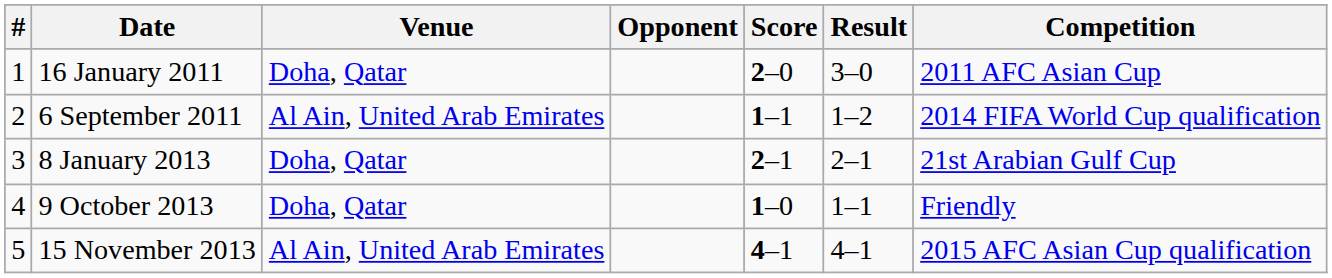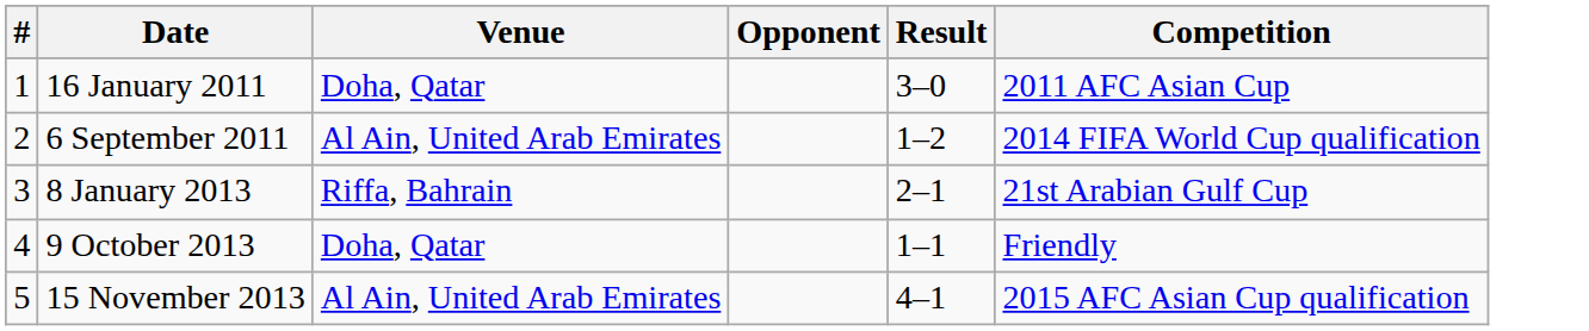 <table class="wikitable">
 <tr>
 <th>#</th>
 <th>Date</th>
 <th>Venue</th>
 <th>Opponent</th>
-<th>Score</th>
 <th>Result</th>
 <th>Competition</th>
 </tr>
 <tr>
 <td>1</td>
 <td>16 January 2011</td>
 <td><a href='#'>Doha</a>, <a href='#'>Qatar</a></td>
 <td></td>
-<td><strong>2</strong>–0</td>
 <td>3–0</td>
 <td><a href='#'>2011 AFC Asian Cup</a></td>
 </tr>
 <tr>
 <td>2</td>
 <td>6 September 2011</td>
 <td><a href='#'>Al Ain</a>, <a href='#'>United Arab Emirates</a></td>
 <td></td>
-<td><strong>1</strong>–1</td>
 <td>1–2</td>
 <td><a href='#'>2014 FIFA World Cup qualification</a></td>
 </tr>
 <tr>
 <td>3</td>
 <td>8 January 2013</td>
-<td><a href='#'>Doha</a>, <a href='#'>Qatar</a></td>
+<td><a href='#'>Riffa</a>, <a href='#'>Bahrain</a></td>
 <td></td>
-<td><strong>2</strong>–1</td>
 <td>2–1</td>
 <td><a href='#'>21st Arabian Gulf Cup</a></td>
 </tr>
 <tr>
 <td>4</td>
 <td>9 October 2013</td>
 <td><a href='#'>Doha</a>, <a href='#'>Qatar</a></td>
 <td></td>
-<td><strong>1</strong>–0</td>
 <td>1–1</td>
 <td><a href='#'>Friendly</a></td>
 </tr>
 <tr>
 <td>5</td>
 <td>15 November 2013</td>
 <td><a href='#'>Al Ain</a>, <a href='#'>United Arab Emirates</a></td>
 <td></td>
-<td><strong>4</strong>–1</td>
 <td>4–1</td>
 <td><a href='#'>2015 AFC Asian Cup qualification</a></td>
 </tr>
 </table>
